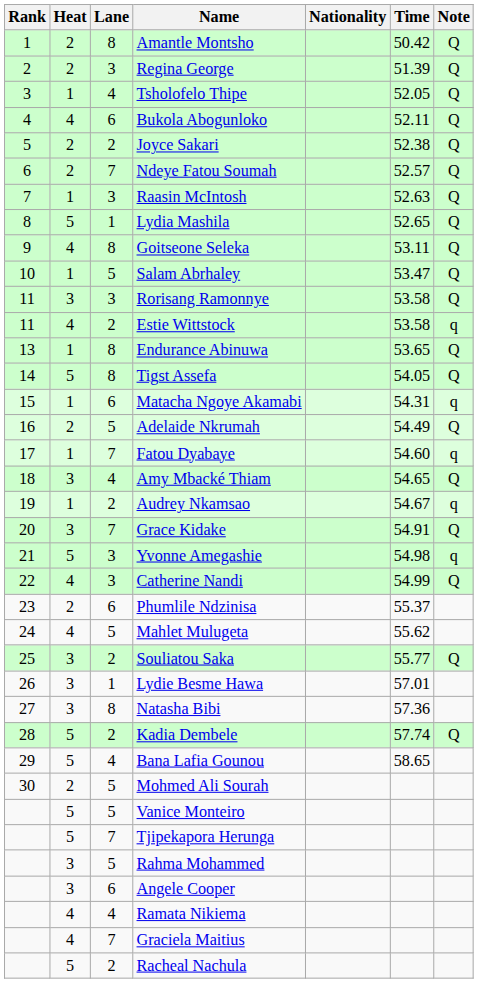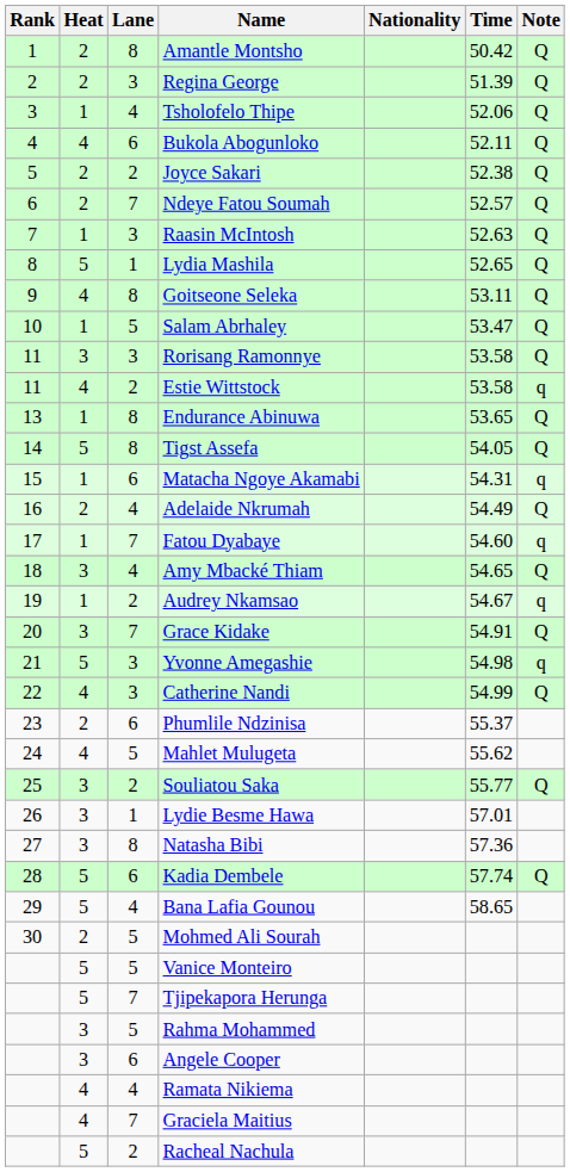 <table class="wikitable sortable" style="text-align:center">
 <tr>
 <th>Rank</th>
 <th>Heat</th>
 <th>Lane</th>
 <th>Name</th>
 <th>Nationality</th>
 <th>Time</th>
 <th>Note</th>
 </tr>
 <tr bgcolor=ccffcc>
 <td>1</td>
 <td>2</td>
 <td>8</td>
 <td align="left"><a href='#'>Amantle Montsho</a></td>
 <td align=left></td>
 <td>50.42</td>
 <td>Q</td>
 </tr>
 <tr bgcolor=ccffcc>
 <td>2</td>
 <td>2</td>
 <td>3</td>
 <td align="left"><a href='#'>Regina George</a></td>
 <td align=left></td>
 <td>51.39</td>
 <td>Q</td>
 </tr>
 <tr bgcolor=ccffcc>
 <td>3</td>
 <td>1</td>
 <td>4</td>
 <td align="left"><a href='#'>Tsholofelo Thipe</a></td>
 <td align=left></td>
-<td>52.05</td>
+<td>52.06</td>
 <td>Q</td>
 </tr>
 <tr bgcolor=ccffcc>
 <td>4</td>
 <td>4</td>
 <td>6</td>
 <td align="left"><a href='#'>Bukola Abogunloko</a></td>
 <td align=left></td>
 <td>52.11</td>
 <td>Q</td>
 </tr>
 <tr bgcolor=ccffcc>
 <td>5</td>
 <td>2</td>
 <td>2</td>
 <td align="left"><a href='#'>Joyce Sakari</a></td>
 <td align=left></td>
 <td>52.38</td>
 <td>Q</td>
 </tr>
 <tr bgcolor=ccffcc>
 <td>6</td>
 <td>2</td>
 <td>7</td>
 <td align="left"><a href='#'>Ndeye Fatou Soumah</a></td>
 <td align=left></td>
 <td>52.57</td>
 <td>Q</td>
 </tr>
 <tr bgcolor=ccffcc>
 <td>7</td>
 <td>1</td>
 <td>3</td>
 <td align="left"><a href='#'>Raasin McIntosh</a></td>
 <td align=left></td>
 <td>52.63</td>
 <td>Q</td>
 </tr>
 <tr bgcolor=ccffcc>
 <td>8</td>
 <td>5</td>
 <td>1</td>
 <td align="left"><a href='#'>Lydia Mashila</a></td>
 <td align=left></td>
 <td>52.65</td>
 <td>Q</td>
 </tr>
 <tr bgcolor=ccffcc>
 <td>9</td>
 <td>4</td>
 <td>8</td>
 <td align="left"><a href='#'>Goitseone Seleka</a></td>
 <td align=left></td>
 <td>53.11</td>
 <td>Q</td>
 </tr>
 <tr bgcolor=ccffcc>
 <td>10</td>
 <td>1</td>
 <td>5</td>
 <td align="left"><a href='#'>Salam Abrhaley</a></td>
 <td align=left></td>
 <td>53.47</td>
 <td>Q</td>
 </tr>
 <tr bgcolor=ccffcc>
 <td>11</td>
 <td>3</td>
 <td>3</td>
 <td align="left"><a href='#'>Rorisang Ramonnye</a></td>
 <td align=left></td>
 <td>53.58</td>
 <td>Q</td>
 </tr>
 <tr bgcolor=ccffcc>
 <td>11</td>
 <td>4</td>
 <td>2</td>
 <td align="left"><a href='#'>Estie Wittstock</a></td>
 <td align=left></td>
 <td>53.58</td>
 <td>q</td>
 </tr>
 <tr bgcolor=ccffcc>
 <td>13</td>
 <td>1</td>
 <td>8</td>
 <td align="left"><a href='#'>Endurance Abinuwa</a></td>
 <td align=left></td>
 <td>53.65</td>
 <td>Q</td>
 </tr>
 <tr bgcolor=ccffcc>
 <td>14</td>
 <td>5</td>
 <td>8</td>
 <td align="left"><a href='#'>Tigst Assefa</a></td>
 <td align=left></td>
 <td>54.05</td>
 <td>Q</td>
 </tr>
 <tr bgcolor=ddffdd>
 <td>15</td>
 <td>1</td>
 <td>6</td>
 <td align="left"><a href='#'>Matacha Ngoye Akamabi</a></td>
 <td align=left></td>
 <td>54.31</td>
 <td>q</td>
 </tr>
 <tr bgcolor=ddffdd>
 <td>16</td>
 <td>2</td>
-<td>5</td>
+<td>4</td>
 <td align="left"><a href='#'>Adelaide Nkrumah</a></td>
 <td align=left></td>
 <td>54.49</td>
 <td>Q</td>
 </tr>
 <tr bgcolor=ddffdd>
 <td>17</td>
 <td>1</td>
 <td>7</td>
 <td align="left"><a href='#'>Fatou Dyabaye</a></td>
 <td align=left></td>
 <td>54.60</td>
 <td>q</td>
 </tr>
 <tr bgcolor=ccffcc>
 <td>18</td>
 <td>3</td>
 <td>4</td>
 <td align="left"><a href='#'>Amy Mbacké Thiam</a></td>
 <td align=left></td>
 <td>54.65</td>
 <td>Q</td>
 </tr>
 <tr bgcolor=ddffdd>
 <td>19</td>
 <td>1</td>
 <td>2</td>
 <td align="left"><a href='#'>Audrey Nkamsao</a></td>
 <td align=left></td>
 <td>54.67</td>
 <td>q</td>
 </tr>
 <tr bgcolor=ccffcc>
 <td>20</td>
 <td>3</td>
 <td>7</td>
 <td align="left"><a href='#'>Grace Kidake</a></td>
 <td align=left></td>
 <td>54.91</td>
 <td>Q</td>
 </tr>
 <tr bgcolor=ccffcc>
 <td>21</td>
 <td>5</td>
 <td>3</td>
 <td align="left"><a href='#'>Yvonne Amegashie</a></td>
 <td align=left></td>
 <td>54.98</td>
 <td>q</td>
 </tr>
 <tr bgcolor=ccffcc>
 <td>22</td>
 <td>4</td>
 <td>3</td>
 <td align="left"><a href='#'>Catherine Nandi</a></td>
 <td align=left></td>
 <td>54.99</td>
 <td>Q</td>
 </tr>
 <tr>
 <td>23</td>
 <td>2</td>
 <td>6</td>
 <td align="left"><a href='#'>Phumlile Ndzinisa</a></td>
 <td align=left></td>
 <td>55.37</td>
 <td></td>
 </tr>
 <tr>
 <td>24</td>
 <td>4</td>
 <td>5</td>
 <td align="left"><a href='#'>Mahlet Mulugeta</a></td>
 <td align=left></td>
 <td>55.62</td>
 <td></td>
 </tr>
 <tr bgcolor=ccffcc>
 <td>25</td>
 <td>3</td>
 <td>2</td>
 <td align="left"><a href='#'>Souliatou Saka</a></td>
 <td align=left></td>
 <td>55.77</td>
 <td>Q</td>
 </tr>
 <tr>
 <td>26</td>
 <td>3</td>
 <td>1</td>
 <td align="left"><a href='#'>Lydie Besme Hawa</a></td>
 <td align=left></td>
 <td>57.01</td>
 <td></td>
 </tr>
 <tr>
 <td>27</td>
 <td>3</td>
 <td>8</td>
 <td align="left"><a href='#'>Natasha Bibi</a></td>
 <td align=left></td>
 <td>57.36</td>
 <td></td>
 </tr>
 <tr bgcolor=ccffcc>
 <td>28</td>
 <td>5</td>
-<td>2</td>
+<td>6</td>
 <td align="left"><a href='#'>Kadia Dembele</a></td>
 <td align=left></td>
 <td>57.74</td>
 <td>Q</td>
 </tr>
 <tr>
 <td>29</td>
 <td>5</td>
 <td>4</td>
 <td align="left"><a href='#'>Bana Lafia Gounou</a></td>
 <td align=left></td>
 <td>58.65</td>
 <td></td>
 </tr>
 <tr>
 <td>30</td>
 <td>2</td>
 <td>5</td>
 <td align="left"><a href='#'>Mohmed Ali Sourah</a></td>
 <td align=left></td>
 <td></td>
 <td></td>
 </tr>
 <tr>
 <td></td>
 <td>5</td>
 <td>5</td>
 <td align="left"><a href='#'>Vanice Monteiro</a></td>
 <td align=left></td>
 <td></td>
 <td></td>
 </tr>
 <tr>
 <td></td>
 <td>5</td>
 <td>7</td>
 <td align="left"><a href='#'>Tjipekapora Herunga</a></td>
 <td align=left></td>
 <td></td>
 <td></td>
 </tr>
 <tr>
 <td></td>
 <td>3</td>
 <td>5</td>
 <td align="left"><a href='#'>Rahma Mohammed</a></td>
 <td align=left></td>
 <td></td>
 <td></td>
 </tr>
 <tr>
 <td></td>
 <td>3</td>
 <td>6</td>
 <td align="left"><a href='#'>Angele Cooper</a></td>
 <td align=left></td>
 <td></td>
 <td></td>
 </tr>
 <tr>
 <td></td>
 <td>4</td>
 <td>4</td>
 <td align="left"><a href='#'>Ramata Nikiema</a></td>
 <td align=left></td>
 <td></td>
 <td></td>
 </tr>
 <tr>
 <td></td>
 <td>4</td>
 <td>7</td>
 <td align="left"><a href='#'>Graciela Maitius</a></td>
 <td align=left></td>
 <td></td>
 <td></td>
 </tr>
 <tr>
 <td></td>
 <td>5</td>
 <td>2</td>
 <td align="left"><a href='#'>Racheal Nachula</a></td>
 <td align=left></td>
 <td></td>
 <td></td>
 </tr>
 </table>
